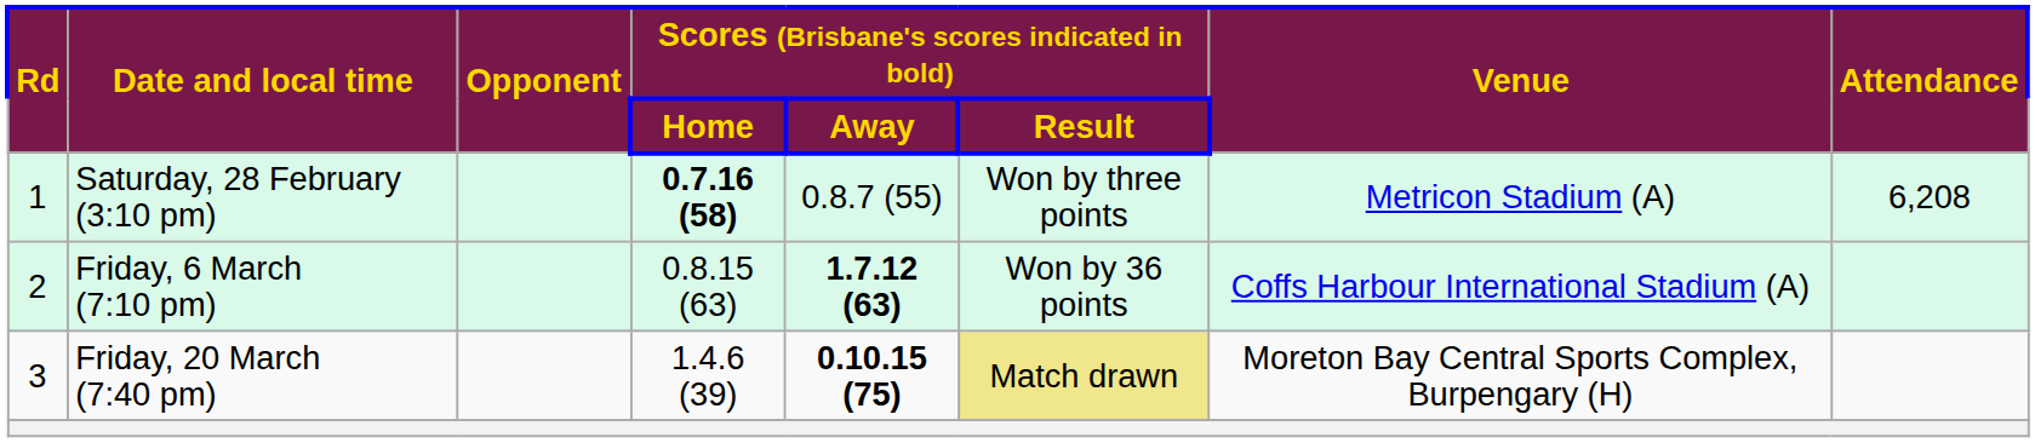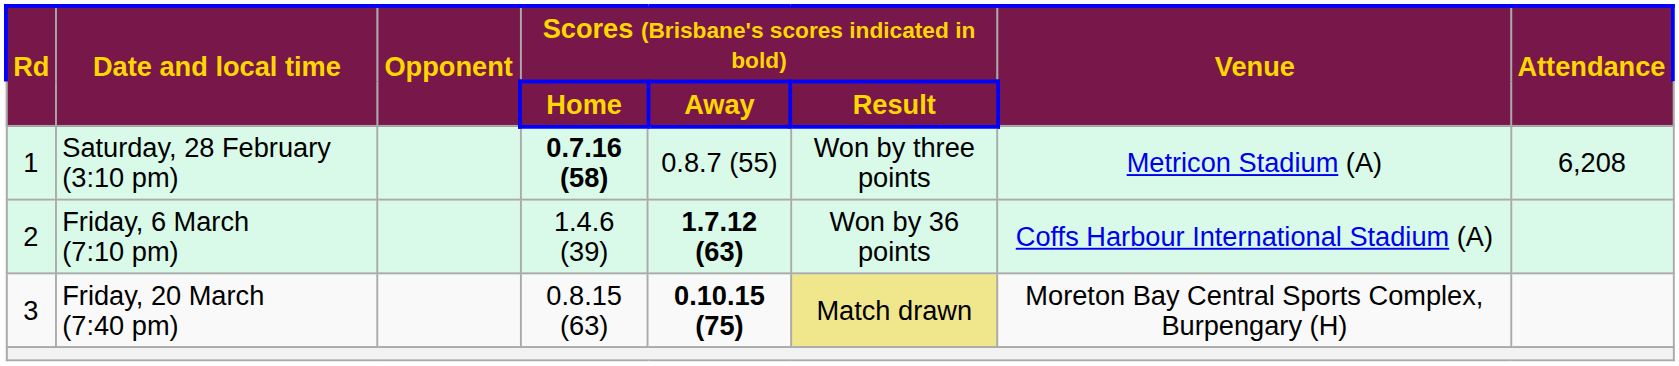 <table class="wikitable" style="font-size:90%; text-align:center; width: 100%; margin-left: auto; margin-right: auto;">
 <tr style="text-align:center; background:#78184A; color:gold; border: solid blue 2px; font-weight:bold">
 <td rowspan=2><strong>Rd</strong></td>
 <td rowspan=2><strong>Date and local time</strong></td>
 <td rowspan=2><strong>Opponent</strong></td>
 <td colspan=3><strong>Scores</strong> <small>(Brisbane's scores indicated in <strong>bold</strong>)</small></td>
 <td rowspan=2><strong>Venue</strong></td>
 <td rowspan=2><strong>Attendance</strong></td>
 </tr>
 <tr>
 <th style="background:#78184A; color:gold; border: solid blue 2px">Home</th>
 <th style="background:#78184A; color:gold; border: solid blue 2px">Away</th>
 <th style="background:#78184A; color:gold; border: solid blue 2px">Result</th>
 </tr>
 <tr style="background:#d9f9e9;">
 <td>1</td>
 <td align=left>Saturday, 28 February (3:10 pm)</td>
 <td align=left></td>
 <td><strong>0.7.16 (58)</strong></td>
 <td>0.8.7 (55)</td>
 <td>Won by three points</td>
 <td><a href='#'>Metricon Stadium</a> (A)</td>
 <td>6,208</td>
 </tr>
 <tr style="background:#d9f9e9;">
 <td>2</td>
 <td align=left>Friday, 6 March (7:10 pm)</td>
 <td align=left></td>
-<td>0.8.15 (63)</td>
+<td>1.4.6 (39)</td>
 <td><strong>1.7.12 (63)</strong></td>
 <td>Won by 36 points</td>
 <td><a href='#'>Coffs Harbour International Stadium</a> (A)</td>
 <td></td>
 </tr>
 <tr>
 <td>3</td>
 <td align=left>Friday, 20 March (7:40 pm)</td>
 <td align=left></td>
-<td>1.4.6 (39)</td>
+<td>0.8.15 (63)</td>
 <td><strong>0.10.15 (75)</strong></td>
 <td style="background: khaki;">Match drawn</td>
 <td>Moreton Bay Central Sports Complex, Burpengary (H)</td>
 <td></td>
 </tr>
 <tr>
 <th colspan=8></th>
 </tr>
 </table>
